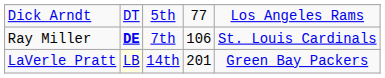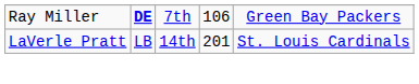 <table class="wikitable" style="text-align:center">
 <tr>
-</tr>
-<tr>
-<td align=left><a href='#'>Dick Arndt</a></td>
-<td><a href='#'>DT</a></td>
-<td><a href='#'>5th</a></td>
-<td>77</td>
-<td><a href='#'>Los Angeles Rams</a></td>
 </tr>
 <tr>
 <td align=left>Ray Miller</td>
 <td><strong><a href='#'>DE</a></strong></td>
 <td><a href='#'>7th</a></td>
 <td>106</td>
-<td><a href='#'>St. Louis Cardinals</a></td>
+<td><a href='#'>Green Bay Packers</a></td>
 </tr>
 <tr>
 <td align=left><a href='#'>LaVerle Pratt</a></td>
-<td style="background: lightyellow;"><a href='#'>LB</a></td>
+<td><a href='#'>LB</a></td>
 <td><a href='#'>14th</a></td>
 <td>201</td>
-<td><a href='#'>Green Bay Packers</a></td>
+<td><a href='#'>St. Louis Cardinals</a></td>
 </tr>
 </table>
